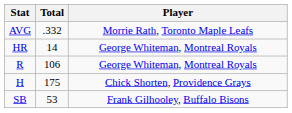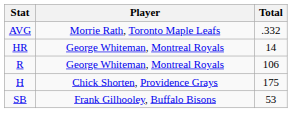 <table class="wikitable" width="33%" style="text-align:center;">
 <tr>
 <th width="5%">Stat</th>
+<th width="60%">Player</th>
 <th width="5%">Total</th>
-<th width="60%">Player</th>
 </tr>
 <tr>
 <td><a href='#'>AVG</a></td>
+<td><a href='#'>Morrie Rath</a>, <a href='#'>Toronto Maple Leafs</a></td>
 <td>.332</td>
-<td><a href='#'>Morrie Rath</a>, <a href='#'>Toronto Maple Leafs</a></td>
 </tr>
 <tr>
 <td><a href='#'>HR</a></td>
+<td><a href='#'>George Whiteman</a>, <a href='#'>Montreal Royals</a></td>
 <td>14</td>
-<td><a href='#'>George Whiteman</a>, <a href='#'>Montreal Royals</a></td>
 </tr>
 <tr>
 <td><a href='#'>R</a></td>
+<td><a href='#'>George Whiteman</a>, <a href='#'>Montreal Royals</a></td>
 <td>106</td>
-<td><a href='#'>George Whiteman</a>, <a href='#'>Montreal Royals</a></td>
 </tr>
 <tr>
 <td><a href='#'>H</a></td>
+<td><a href='#'>Chick Shorten</a>, <a href='#'>Providence Grays</a></td>
 <td>175</td>
-<td><a href='#'>Chick Shorten</a>, <a href='#'>Providence Grays</a></td>
 </tr>
 <tr>
 <td><a href='#'>SB</a></td>
+<td><a href='#'>Frank Gilhooley</a>, <a href='#'>Buffalo Bisons</a></td>
 <td>53</td>
-<td><a href='#'>Frank Gilhooley</a>, <a href='#'>Buffalo Bisons</a></td>
 </tr>
 </table>
